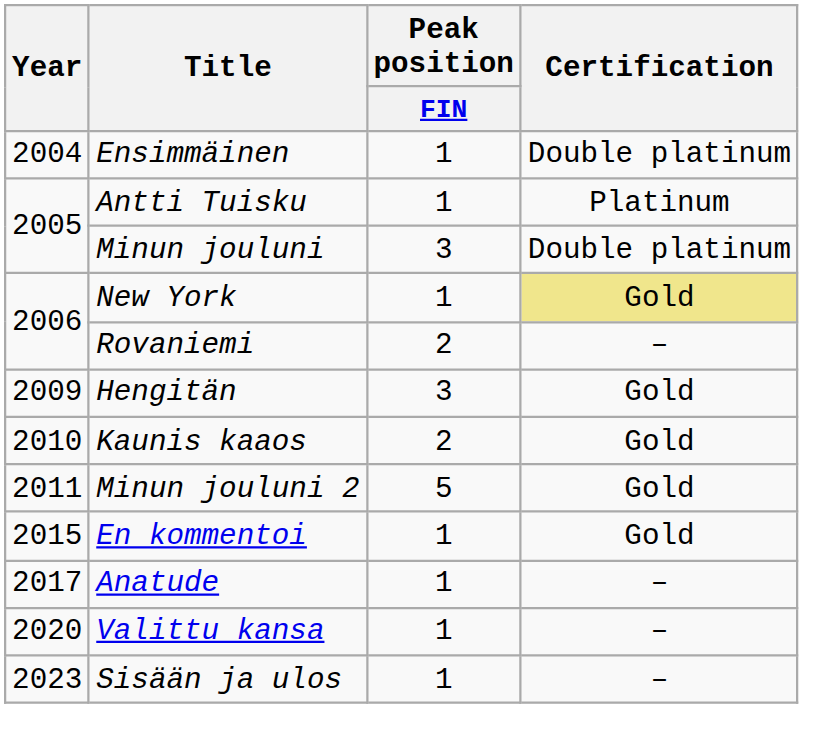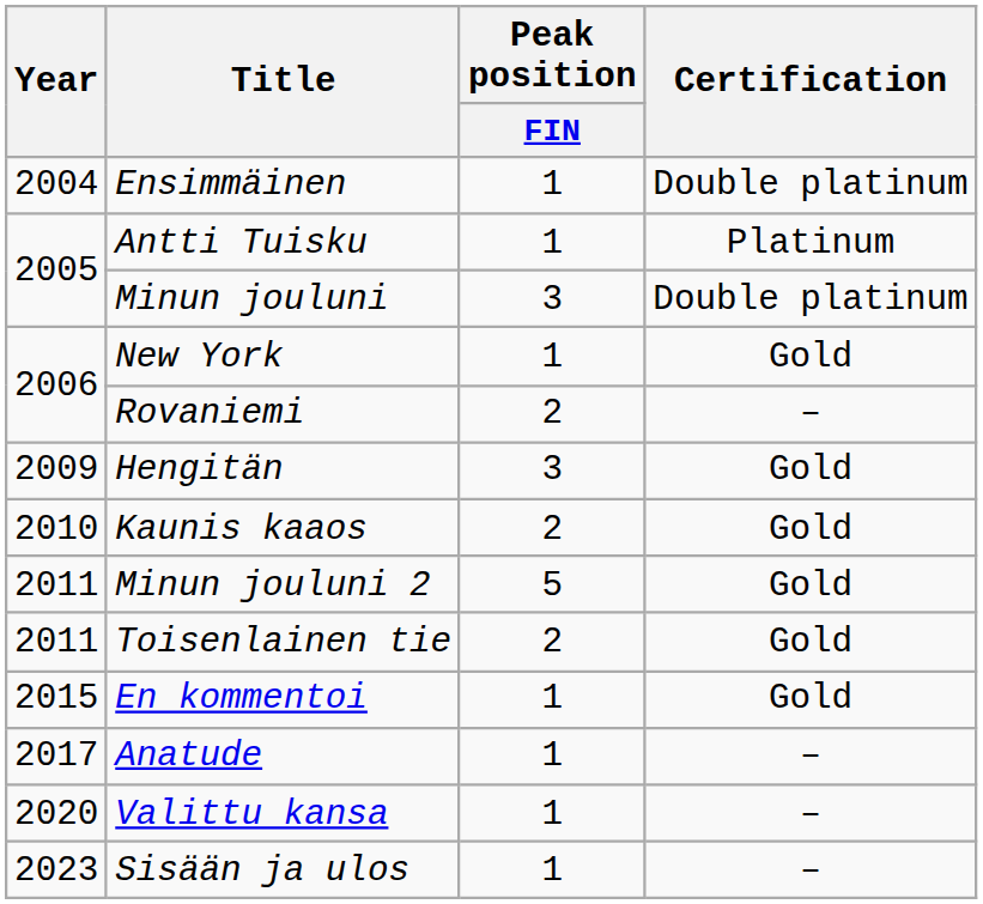 <table class="wikitable">
 <tr>
 <th rowspan="2">Year</th>
 <th rowspan="2">Title</th>
 <th>Peak position</th>
 <th rowspan="2">Certification</th>
 </tr>
 <tr>
 <th scope="row" style="width:3em;font-size:90%;"><a href='#'>FIN</a><br></th>
 </tr>
 <tr>
 <td style="text-align:center;">2004</td>
 <td><em>Ensimmäinen</em></td>
 <td style="text-align:center;">1</td>
 <td style="text-align:center;">Double platinum</td>
 </tr>
 <tr>
 <td style="text-align:center;" rowspan=2>2005</td>
 <td><em>Antti Tuisku</em></td>
 <td style="text-align:center;">1</td>
 <td style="text-align:center;">Platinum</td>
 </tr>
 <tr>
 <td><em>Minun jouluni</em></td>
 <td style="text-align:center;">3</td>
 <td style="text-align:center;">Double platinum</td>
 </tr>
 <tr>
 <td style="text-align:center;" rowspan=2>2006</td>
 <td><em>New York</em></td>
 <td style="text-align:center;">1</td>
-<td style="background: khaki; text-align:center;">Gold</td>
+<td style="text-align:center;">Gold</td>
 </tr>
 <tr>
 <td><em>Rovaniemi</em></td>
 <td style="text-align:center;">2</td>
 <td style="text-align:center;">–</td>
 </tr>
 <tr>
 <td style="text-align:center;">2009</td>
 <td><em>Hengitän</em></td>
 <td style="text-align:center;">3</td>
 <td style="text-align:center;">Gold</td>
 </tr>
 <tr>
 <td style="text-align:center;">2010</td>
 <td><em>Kaunis kaaos</em></td>
 <td style="text-align:center;">2</td>
 <td style="text-align:center;">Gold</td>
 </tr>
 <tr>
 <td style="text-align:center;">2011</td>
 <td><em>Minun jouluni 2</em></td>
 <td style="text-align:center;">5</td>
+<td style="text-align:center;">Gold</td>
+</tr>
+<tr>
+<td style="text-align:center;">2011</td>
+<td><em>Toisenlainen tie</em></td>
+<td style="text-align:center;">2</td>
 <td style="text-align:center;">Gold</td>
 </tr>
 <tr>
 <td style="text-align:center;">2015</td>
 <td><em><a href='#'>En kommentoi</a></em></td>
 <td style="text-align:center;">1</td>
 <td style="text-align:center;">Gold</td>
 </tr>
 <tr>
 <td style="text-align:center;">2017</td>
 <td><em><a href='#'>Anatude</a></em></td>
 <td style="text-align:center;">1</td>
 <td style="text-align:center;">–</td>
 </tr>
 <tr>
 <td style="text-align:center;">2020</td>
 <td><em><a href='#'>Valittu kansa</a></em></td>
 <td style="text-align:center;">1</td>
 <td style="text-align:center;">–</td>
 </tr>
 <tr>
 <td style="text-align:center;">2023</td>
 <td><em>Sisään ja ulos</em></td>
 <td style="text-align:center;">1</td>
 <td style="text-align:center;">–</td>
 </tr>
 </table>
